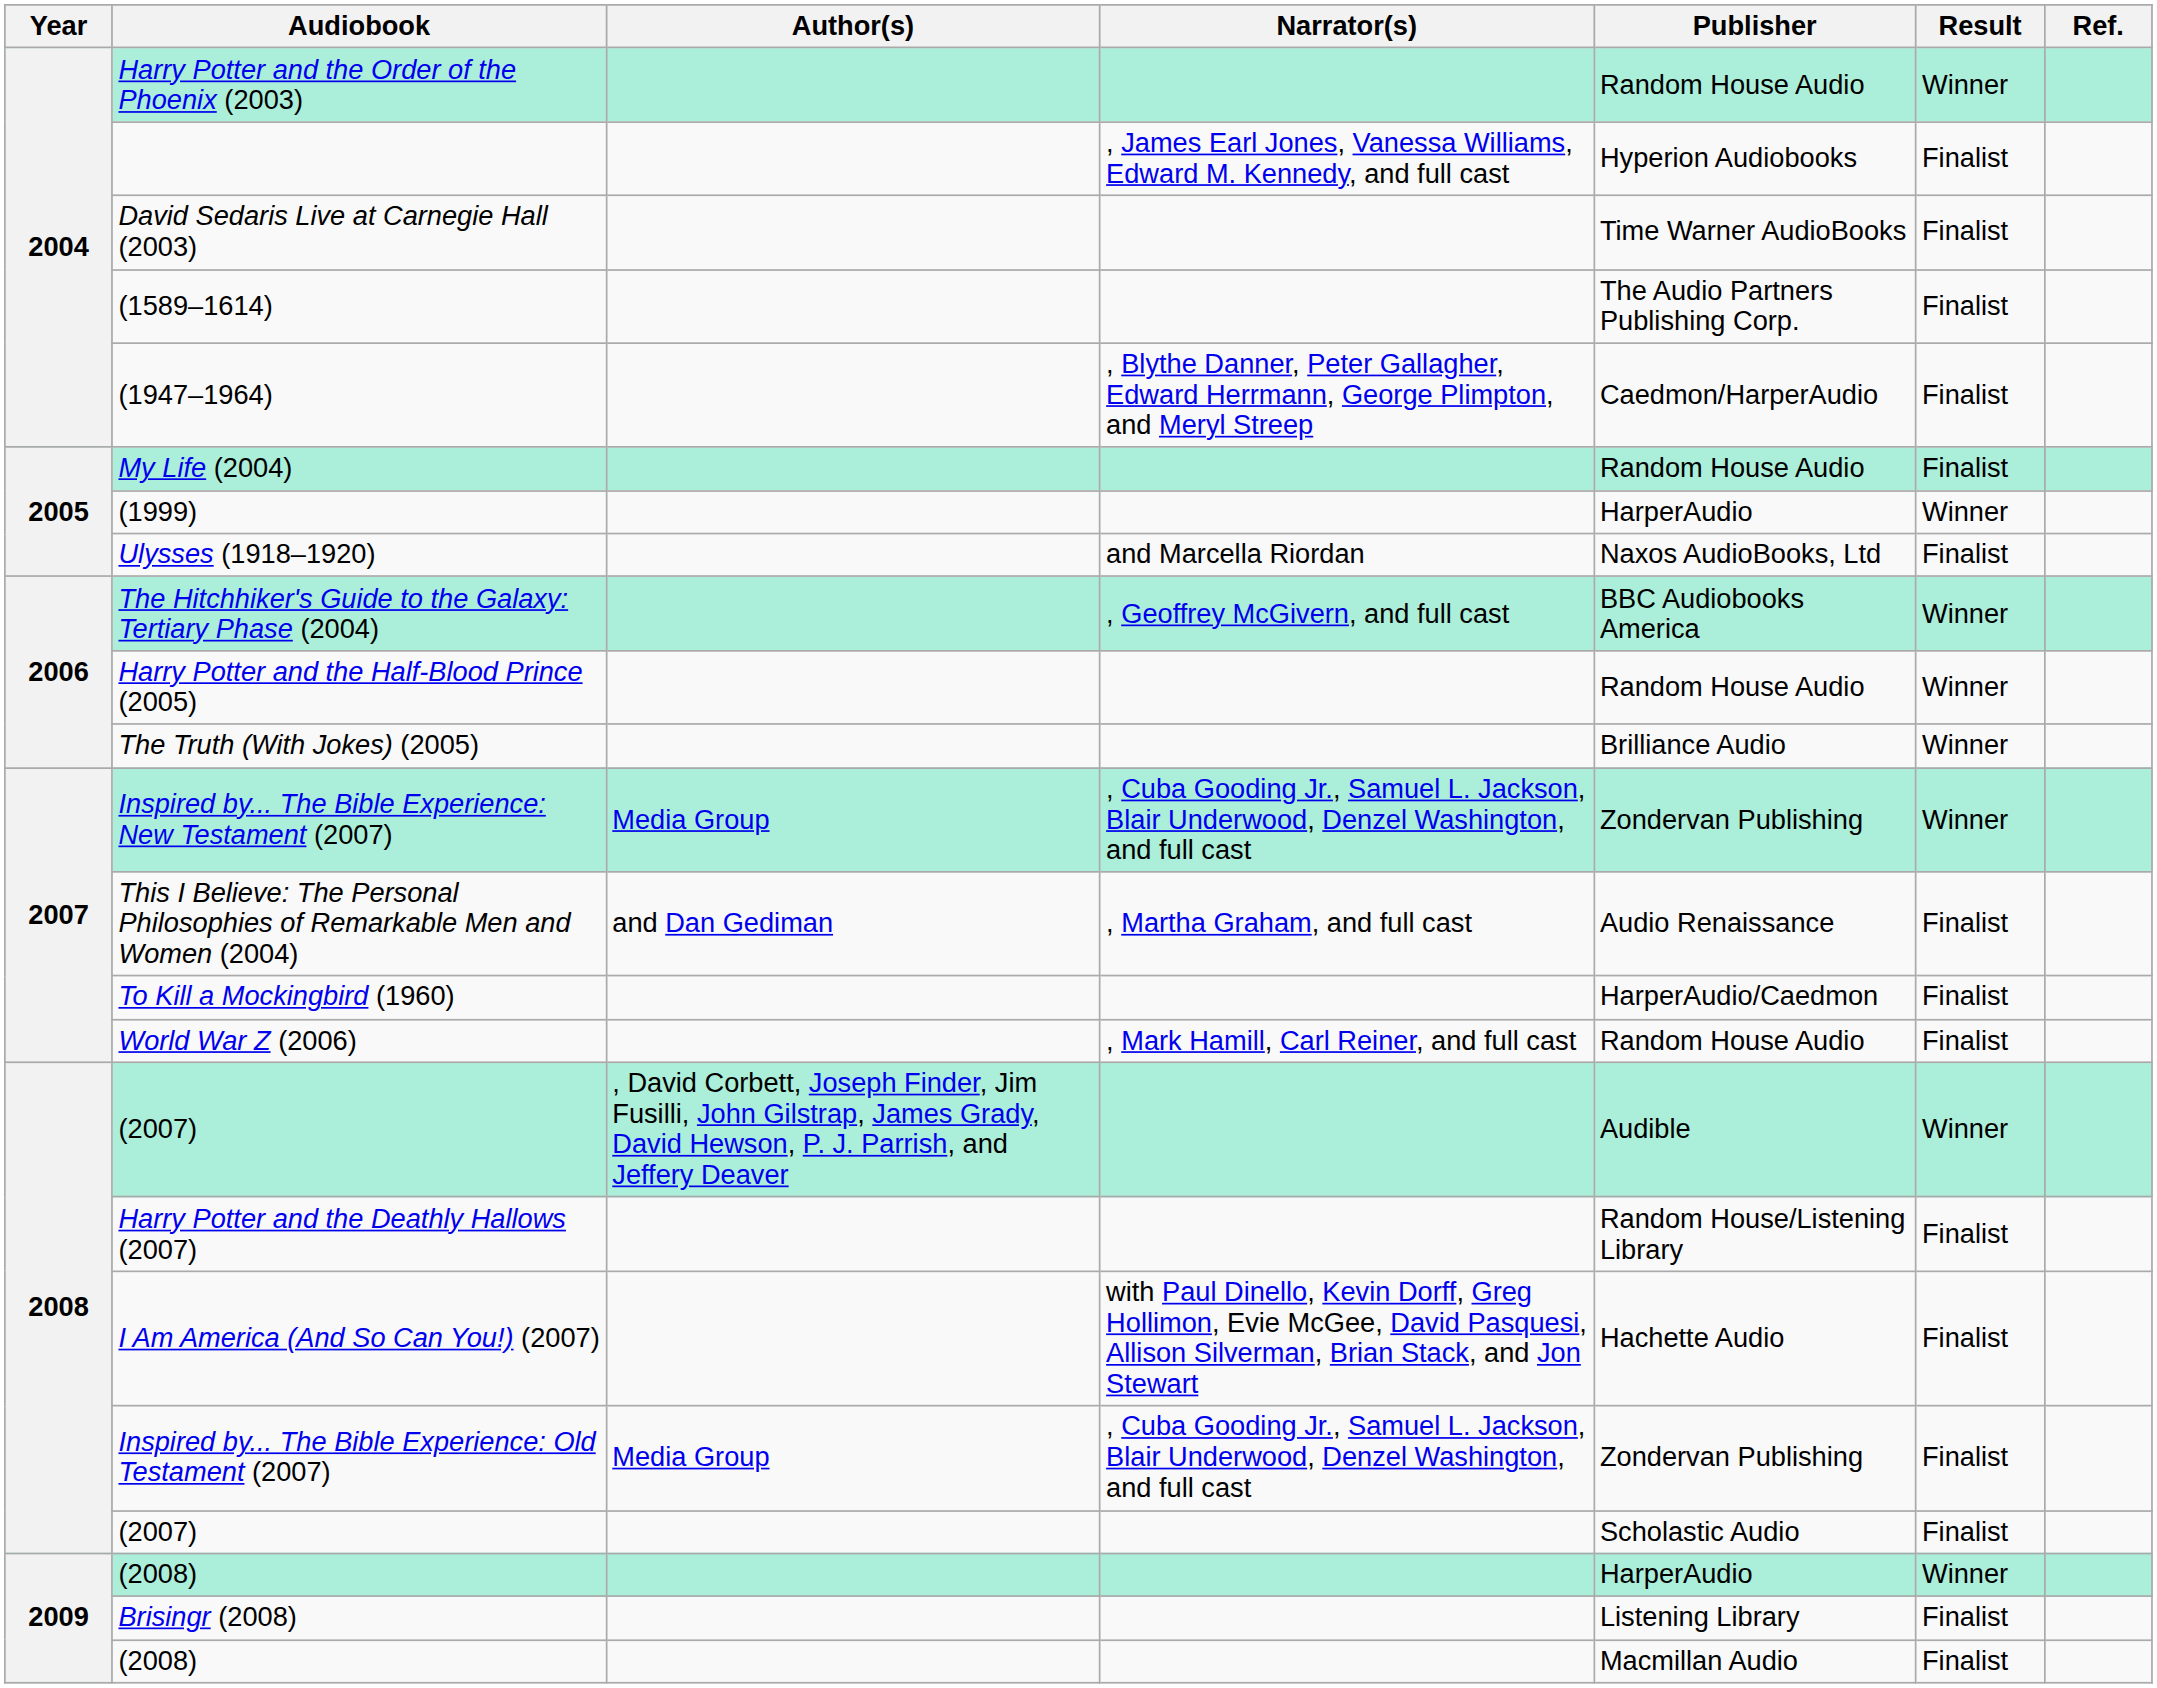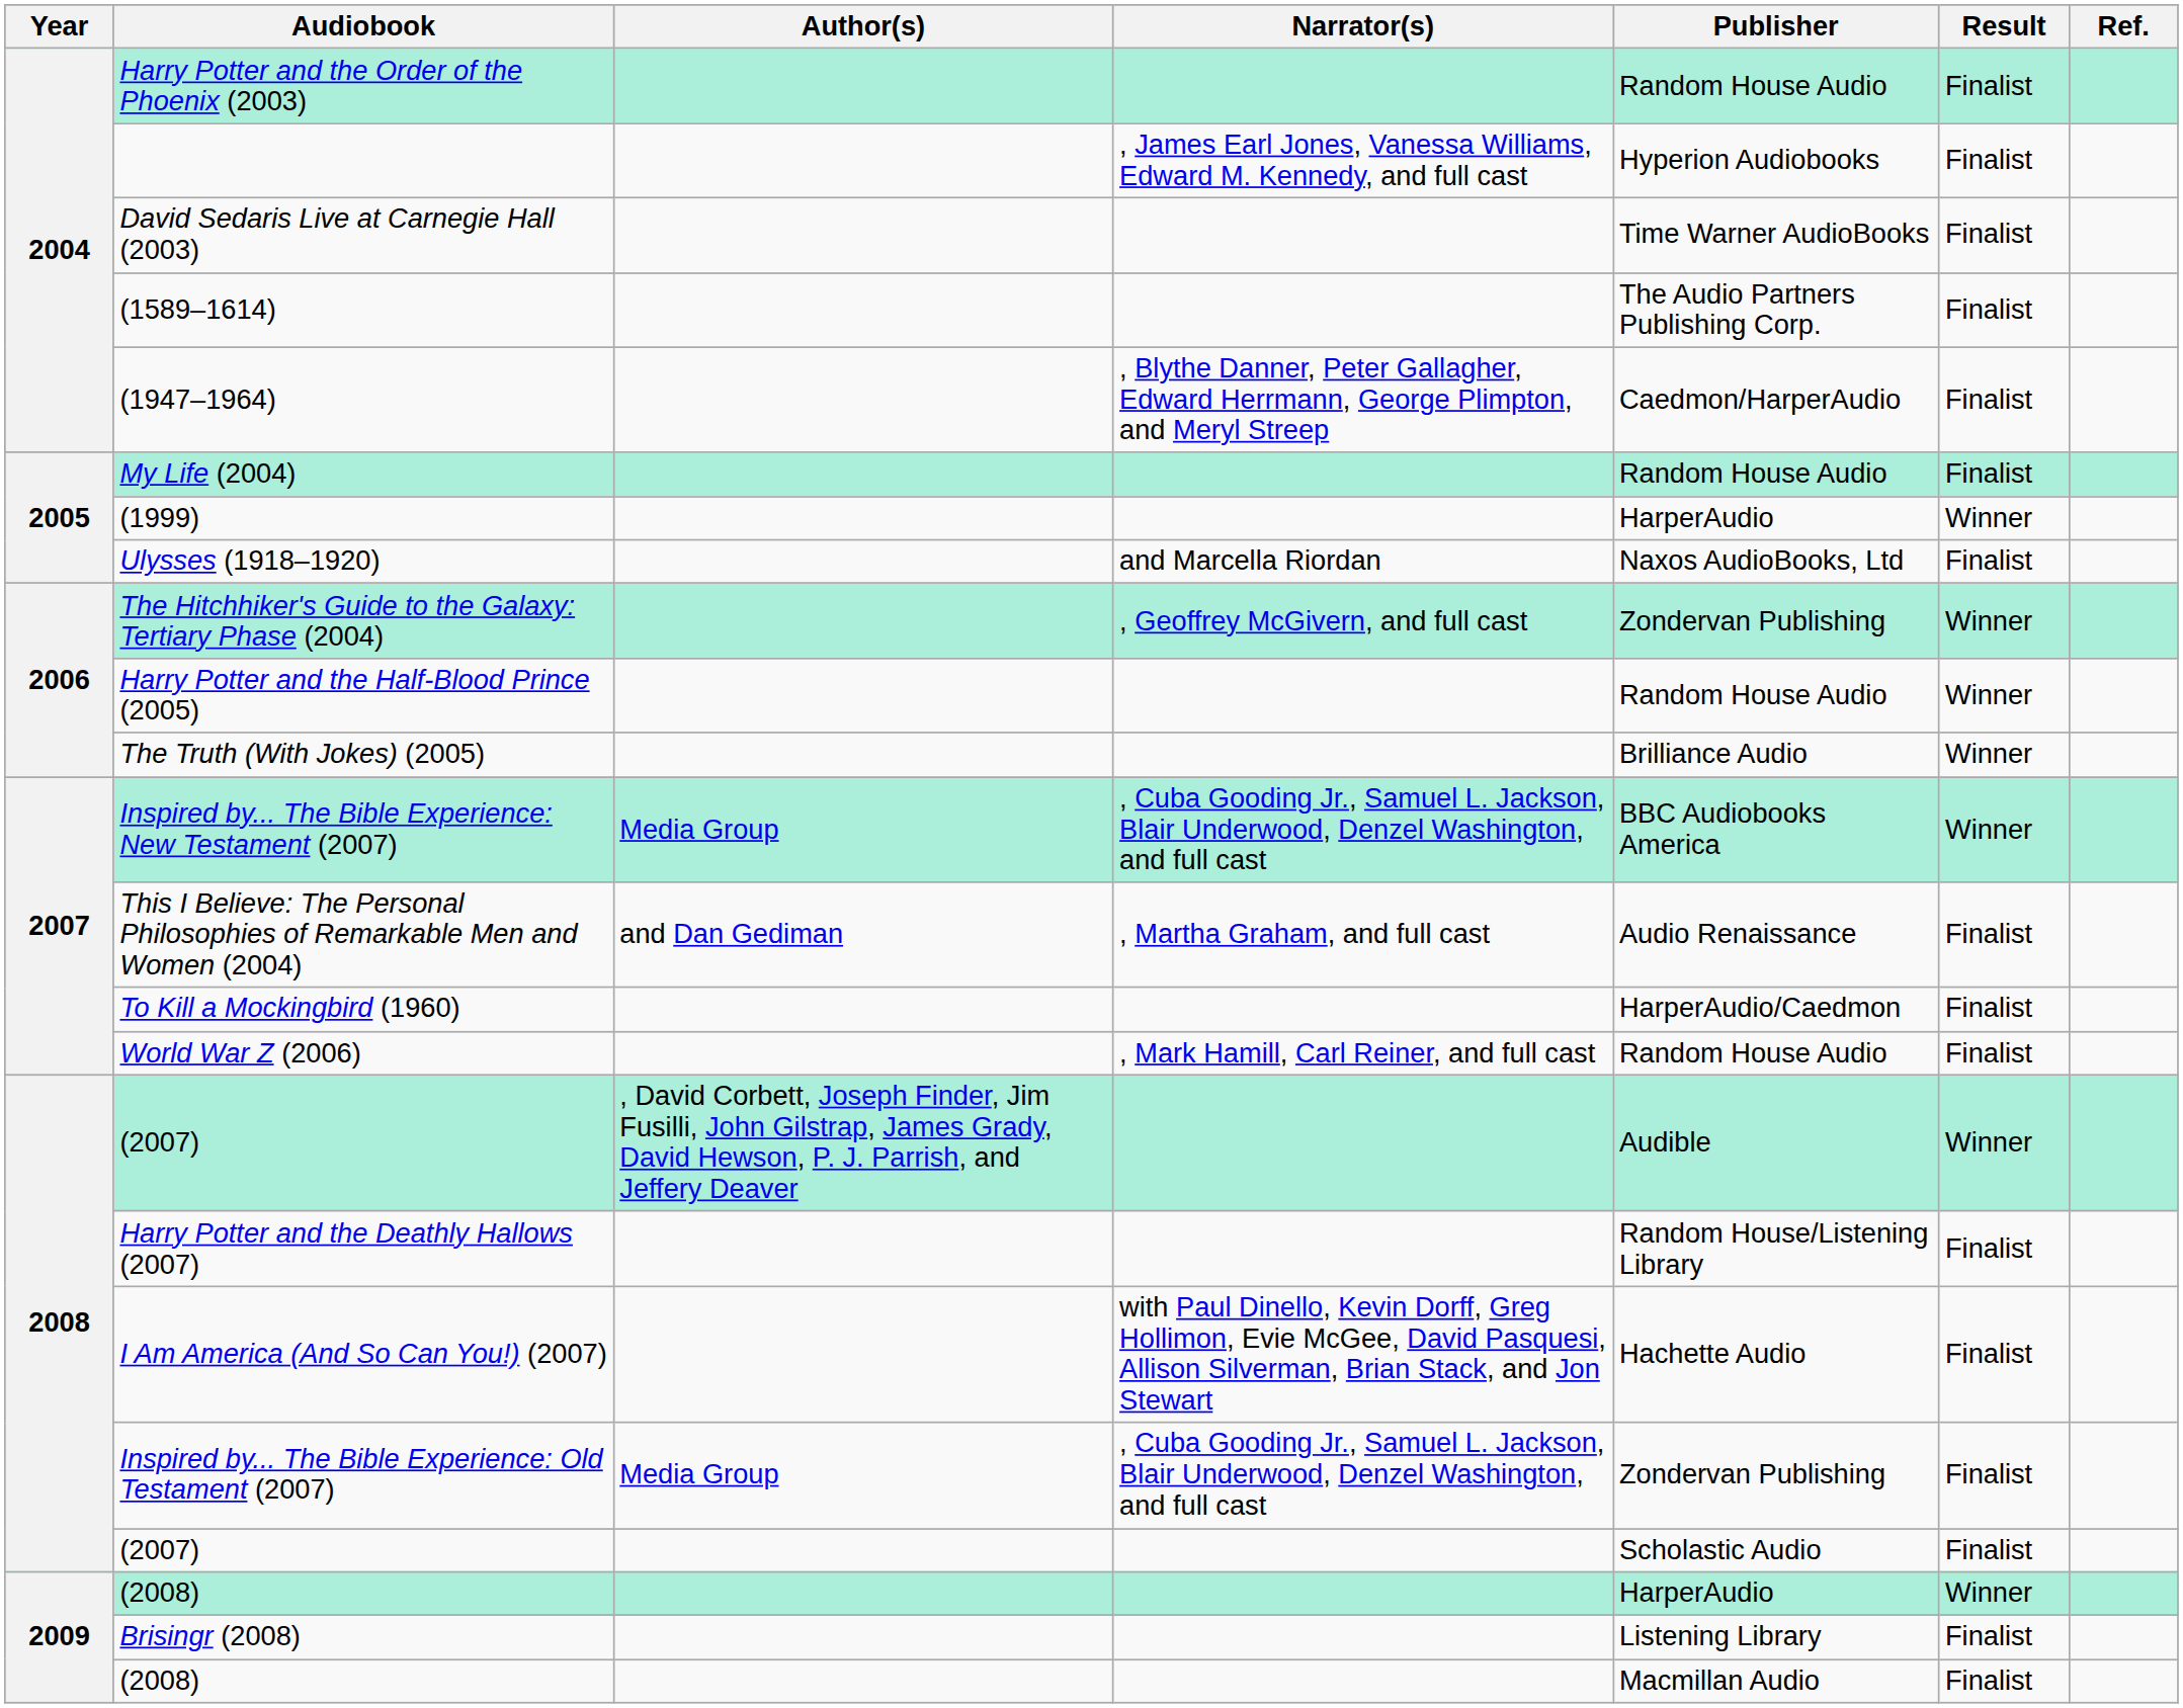 <table class="wikitable sortable mw-collapsible" style="width:100%">
 <tr bgcolor="#bebebe">
 <th scope="col" width="5%">Year</th>
 <th scope="col" width="23%">Audiobook</th>
 <th scope="col" width="23%">Author(s)</th>
 <th scope="col" width="23%">Narrator(s)</th>
 <th scope="col" width="15%">Publisher</th>
 <th scope="col" width="6%">Result</th>
 <th scope="col" width="5%">Ref.</th>
 </tr>
 <tr style="background:#ABEED9">
 <th rowspan="5">2004<br></th>
 <td><em><a href='#'>Harry Potter and the Order of the Phoenix</a></em> (2003)</td>
 <td></td>
 <td></td>
 <td>Random House Audio</td>
-<td>Winner</td>
+<td>Finalist</td>
 <td></td>
 </tr>
 <tr>
 <td><em></em></td>
 <td></td>
 <td>, <a href='#'>James Earl Jones</a>, <a href='#'>Vanessa Williams</a>, <a href='#'>Edward M. Kennedy</a>, and full cast</td>
 <td>Hyperion Audiobooks</td>
 <td>Finalist</td>
 <td></td>
 </tr>
 <tr>
 <td><em>David Sedaris Live at Carnegie Hall</em> (2003)</td>
 <td></td>
 <td></td>
 <td>Time Warner AudioBooks</td>
 <td>Finalist</td>
 <td></td>
 </tr>
 <tr>
 <td><em></em> (1589–1614)</td>
 <td></td>
 <td></td>
 <td>The Audio Partners Publishing Corp.</td>
 <td>Finalist</td>
 <td></td>
 </tr>
 <tr>
 <td><em></em> (1947–1964)</td>
 <td></td>
 <td>, <a href='#'>Blythe Danner</a>, <a href='#'>Peter Gallagher</a>, <a href='#'>Edward Herrmann</a>, <a href='#'>George Plimpton</a>, and <a href='#'>Meryl Streep</a></td>
 <td>Caedmon/HarperAudio</td>
 <td>Finalist</td>
 <td></td>
 </tr>
 <tr style="background:#ABEED9">
 <th rowspan="3">2005<br></th>
 <td><em><a href='#'>My Life</a></em> (2004)</td>
 <td></td>
 <td></td>
 <td>Random House Audio</td>
 <td>Finalist</td>
 <td></td>
 </tr>
 <tr>
 <td><em></em> (1999)</td>
 <td></td>
 <td></td>
 <td>HarperAudio</td>
 <td>Winner</td>
 <td></td>
 </tr>
 <tr>
 <td><em><a href='#'>Ulysses</a></em> (1918–1920)</td>
 <td></td>
 <td> and Marcella Riordan</td>
 <td>Naxos AudioBooks, Ltd</td>
 <td>Finalist</td>
 <td></td>
 </tr>
 <tr style="background:#ABEED9">
 <th rowspan="3">2006<br></th>
 <td><em><a href='#'>The Hitchhiker's Guide to the Galaxy: Tertiary Phase</a></em> (2004)</td>
 <td></td>
 <td>, <a href='#'>Geoffrey McGivern</a>, and full cast</td>
-<td>BBC Audiobooks America</td>
+<td>Zondervan Publishing</td>
 <td>Winner</td>
 <td></td>
 </tr>
 <tr>
 <td><em><a href='#'>Harry Potter and the Half-Blood Prince</a></em> (2005)</td>
 <td></td>
 <td></td>
 <td>Random House Audio</td>
 <td>Winner</td>
 <td></td>
 </tr>
 <tr>
 <td><em>The Truth (With Jokes)</em> (2005)</td>
 <td></td>
 <td></td>
 <td>Brilliance Audio</td>
 <td>Winner</td>
 <td></td>
 </tr>
 <tr style="background:#ABEED9">
 <th rowspan="4">2007<br></th>
 <td><em><a href='#'>Inspired by... The Bible Experience: New Testament</a></em> (2007)</td>
 <td><a href='#'>Media Group</a></td>
 <td>, <a href='#'>Cuba Gooding Jr.</a>, <a href='#'>Samuel L. Jackson</a>, <a href='#'>Blair Underwood</a>, <a href='#'>Denzel Washington</a>, and full cast</td>
-<td>Zondervan Publishing</td>
+<td>BBC Audiobooks America</td>
 <td>Winner</td>
 <td></td>
 </tr>
 <tr>
 <td><em>This I Believe: The Personal Philosophies of Remarkable Men and Women</em> (2004)</td>
 <td> and <a href='#'>Dan Gediman</a></td>
 <td>, <a href='#'>Martha Graham</a>, and full cast</td>
 <td>Audio Renaissance</td>
 <td>Finalist</td>
 <td></td>
 </tr>
 <tr>
 <td><em><a href='#'>To Kill a Mockingbird</a></em> (1960)</td>
 <td></td>
 <td></td>
 <td>HarperAudio/Caedmon</td>
 <td>Finalist</td>
 <td></td>
 </tr>
 <tr>
 <td><em><a href='#'>World War Z</a></em> (2006)</td>
 <td></td>
 <td>, <a href='#'>Mark Hamill</a>, <a href='#'>Carl Reiner</a>, and full cast</td>
 <td>Random House Audio</td>
 <td>Finalist</td>
 <td></td>
 </tr>
 <tr style="background:#ABEED9">
 <th rowspan="5">2008<br></th>
 <td><em></em>  (2007)</td>
 <td>, David Corbett, <a href='#'>Joseph Finder</a>, Jim Fusilli, <a href='#'>John Gilstrap</a>, <a href='#'>James Grady</a>, <a href='#'>David Hewson</a>, <a href='#'>P. J. Parrish</a>, and <a href='#'>Jeffery Deaver</a></td>
 <td></td>
 <td>Audible</td>
 <td>Winner</td>
 <td></td>
 </tr>
 <tr>
 <td><em><a href='#'>Harry Potter and the Deathly Hallows</a></em> (2007)</td>
 <td></td>
 <td></td>
 <td>Random House/Listening Library</td>
 <td>Finalist</td>
 <td></td>
 </tr>
 <tr>
 <td><em><a href='#'>I Am America (And So Can You!)</a></em> (2007)</td>
 <td></td>
 <td> with <a href='#'>Paul Dinello</a>, <a href='#'>Kevin Dorff</a>, <a href='#'>Greg Hollimon</a>, Evie McGee, <a href='#'>David Pasquesi</a>, <a href='#'>Allison Silverman</a>, <a href='#'>Brian Stack</a>, and <a href='#'>Jon Stewart</a></td>
 <td>Hachette Audio</td>
 <td>Finalist</td>
 <td></td>
 </tr>
 <tr>
 <td><em><a href='#'>Inspired by... The Bible Experience: Old Testament</a></em> (2007)</td>
 <td><a href='#'>Media Group</a></td>
 <td>, <a href='#'>Cuba Gooding Jr.</a>, <a href='#'>Samuel L. Jackson</a>, <a href='#'>Blair Underwood</a>, <a href='#'>Denzel Washington</a>, and full cast</td>
 <td>Zondervan Publishing</td>
 <td>Finalist</td>
 <td></td>
 </tr>
 <tr>
 <td><em></em> (2007)</td>
 <td></td>
 <td></td>
 <td>Scholastic Audio</td>
 <td>Finalist</td>
 <td></td>
 </tr>
 <tr style="background:#ABEED9">
 <th rowspan="3">2009<br></th>
 <td><em></em> (2008)</td>
 <td></td>
 <td></td>
 <td>HarperAudio</td>
 <td>Winner</td>
 <td></td>
 </tr>
 <tr>
 <td><em><a href='#'>Brisingr</a></em> (2008)</td>
 <td></td>
 <td></td>
 <td>Listening Library</td>
 <td>Finalist</td>
 <td></td>
 </tr>
 <tr>
 <td><em></em> (2008)</td>
 <td></td>
 <td></td>
 <td>Macmillan Audio</td>
 <td>Finalist</td>
 <td></td>
 </tr>
 </table>
